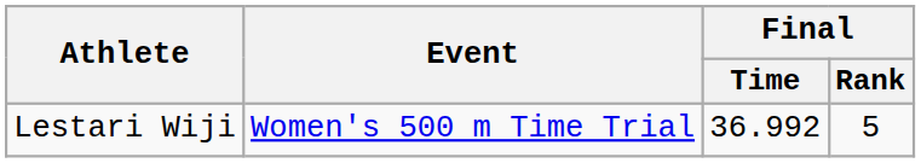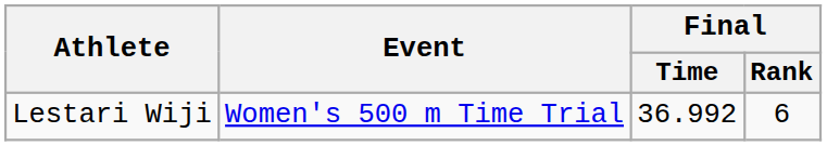 <table class="wikitable" style="font-size:90%">
 <tr>
 <th rowspan=2>Athlete</th>
 <th rowspan=2>Event</th>
 <th colspan=2>Final</th>
 </tr>
 <tr style="font-size:95%">
 <th>Time</th>
 <th>Rank</th>
 </tr>
 <tr align=center>
 <td align=left>Lestari Wiji</td>
 <td align=left><a href='#'>Women's 500 m Time Trial</a></td>
 <td>36.992</td>
-<td>5</td>
+<td>6</td>
 </tr>
 </table>
